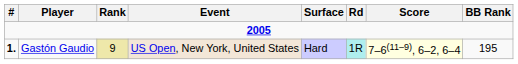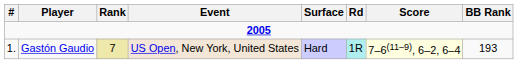 <table class="wikitable">
 <tr>
 <th>#</th>
 <th>Player</th>
 <th>Rank</th>
 <th>Event</th>
 <th>Surface</th>
 <th>Rd</th>
 <th>Score</th>
 <th>BB Rank</th>
 </tr>
 <tr>
 <td colspan=8 style=text-align:center><strong><a href='#'>2005</a></strong></td>
 </tr>
 <tr>
-<td><strong>1.</strong></td>
+<td>1.</td>
 <td> <a href='#'>Gastón Gaudio</a></td>
-<td style=text-align:center bgcolor=EEE8AA>9</td>
+<td style=text-align:center bgcolor=EEE8AA>7</td>
 <td bgcolor=F3E6D7><a href='#'>US Open</a>, New York, United States</td>
 <td style="background:#ccf;">Hard</td>
 <td bgcolor=afeeee>1R</td>
 <td style="background: lightyellow;">7–6<sup>(11–9)</sup>, 6–2, 6–4</td>
-<td style=text-align:center>195</td>
+<td style=text-align:center>193</td>
 </tr>
 </table>
